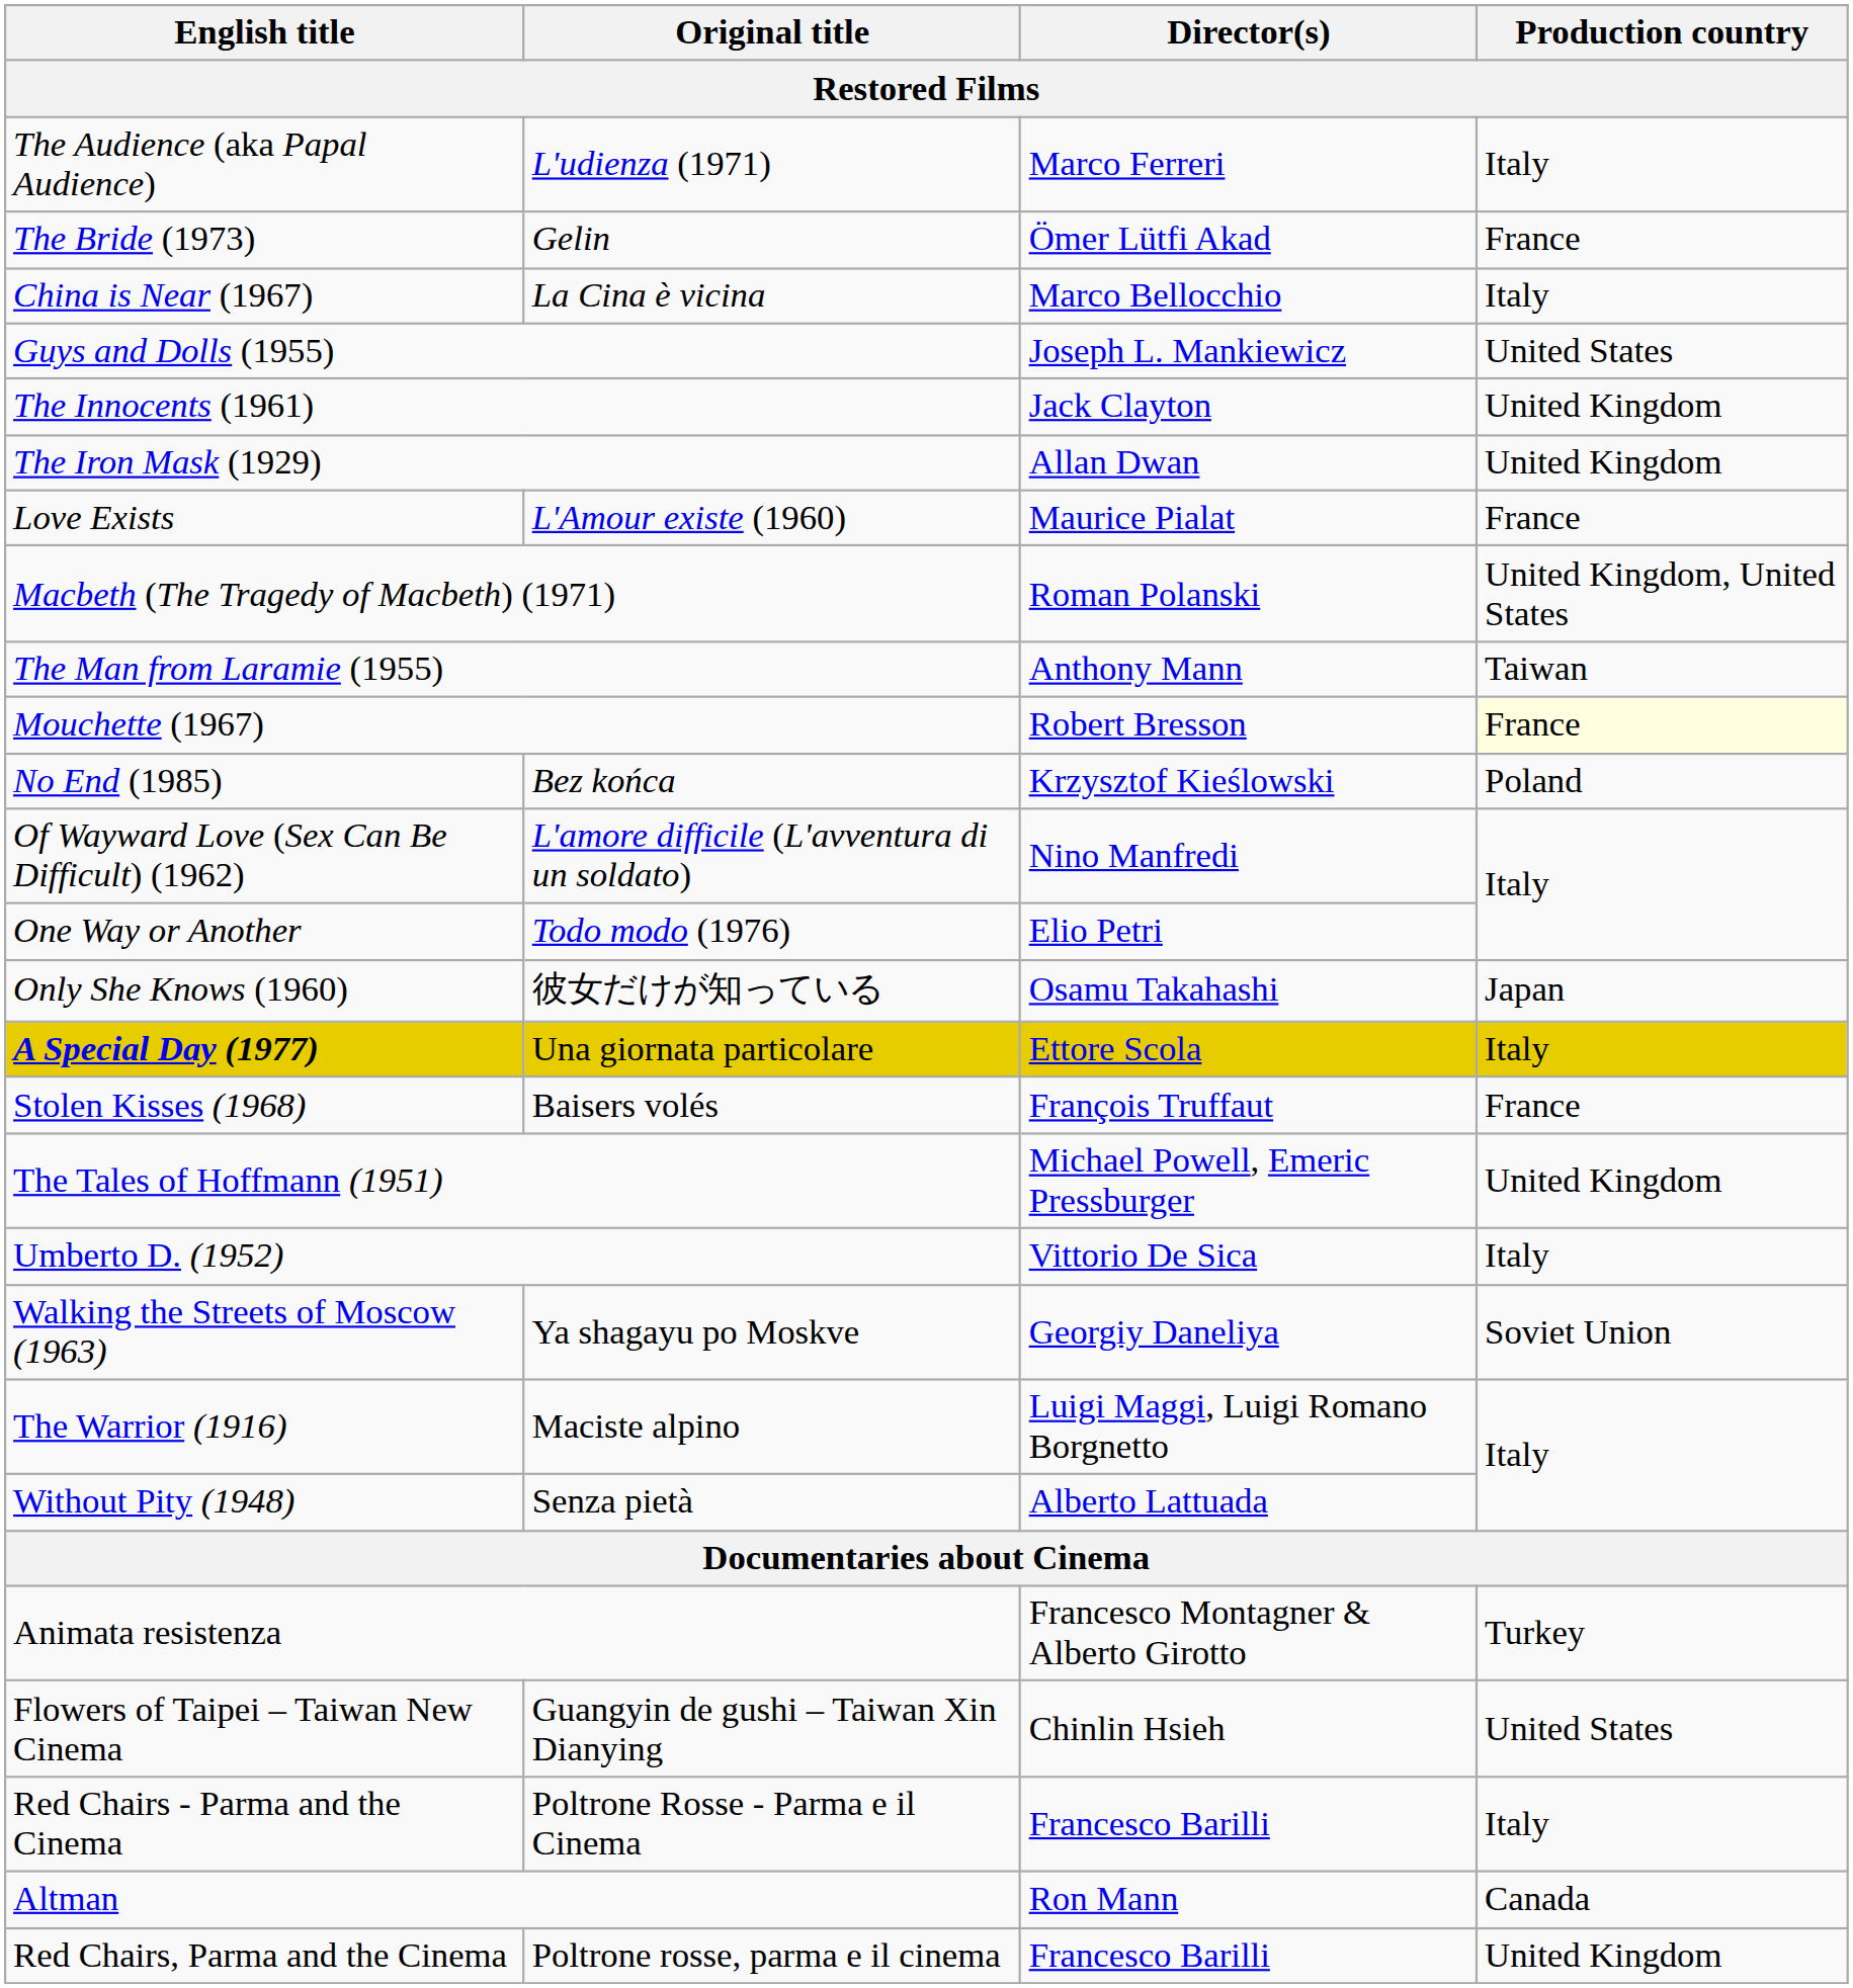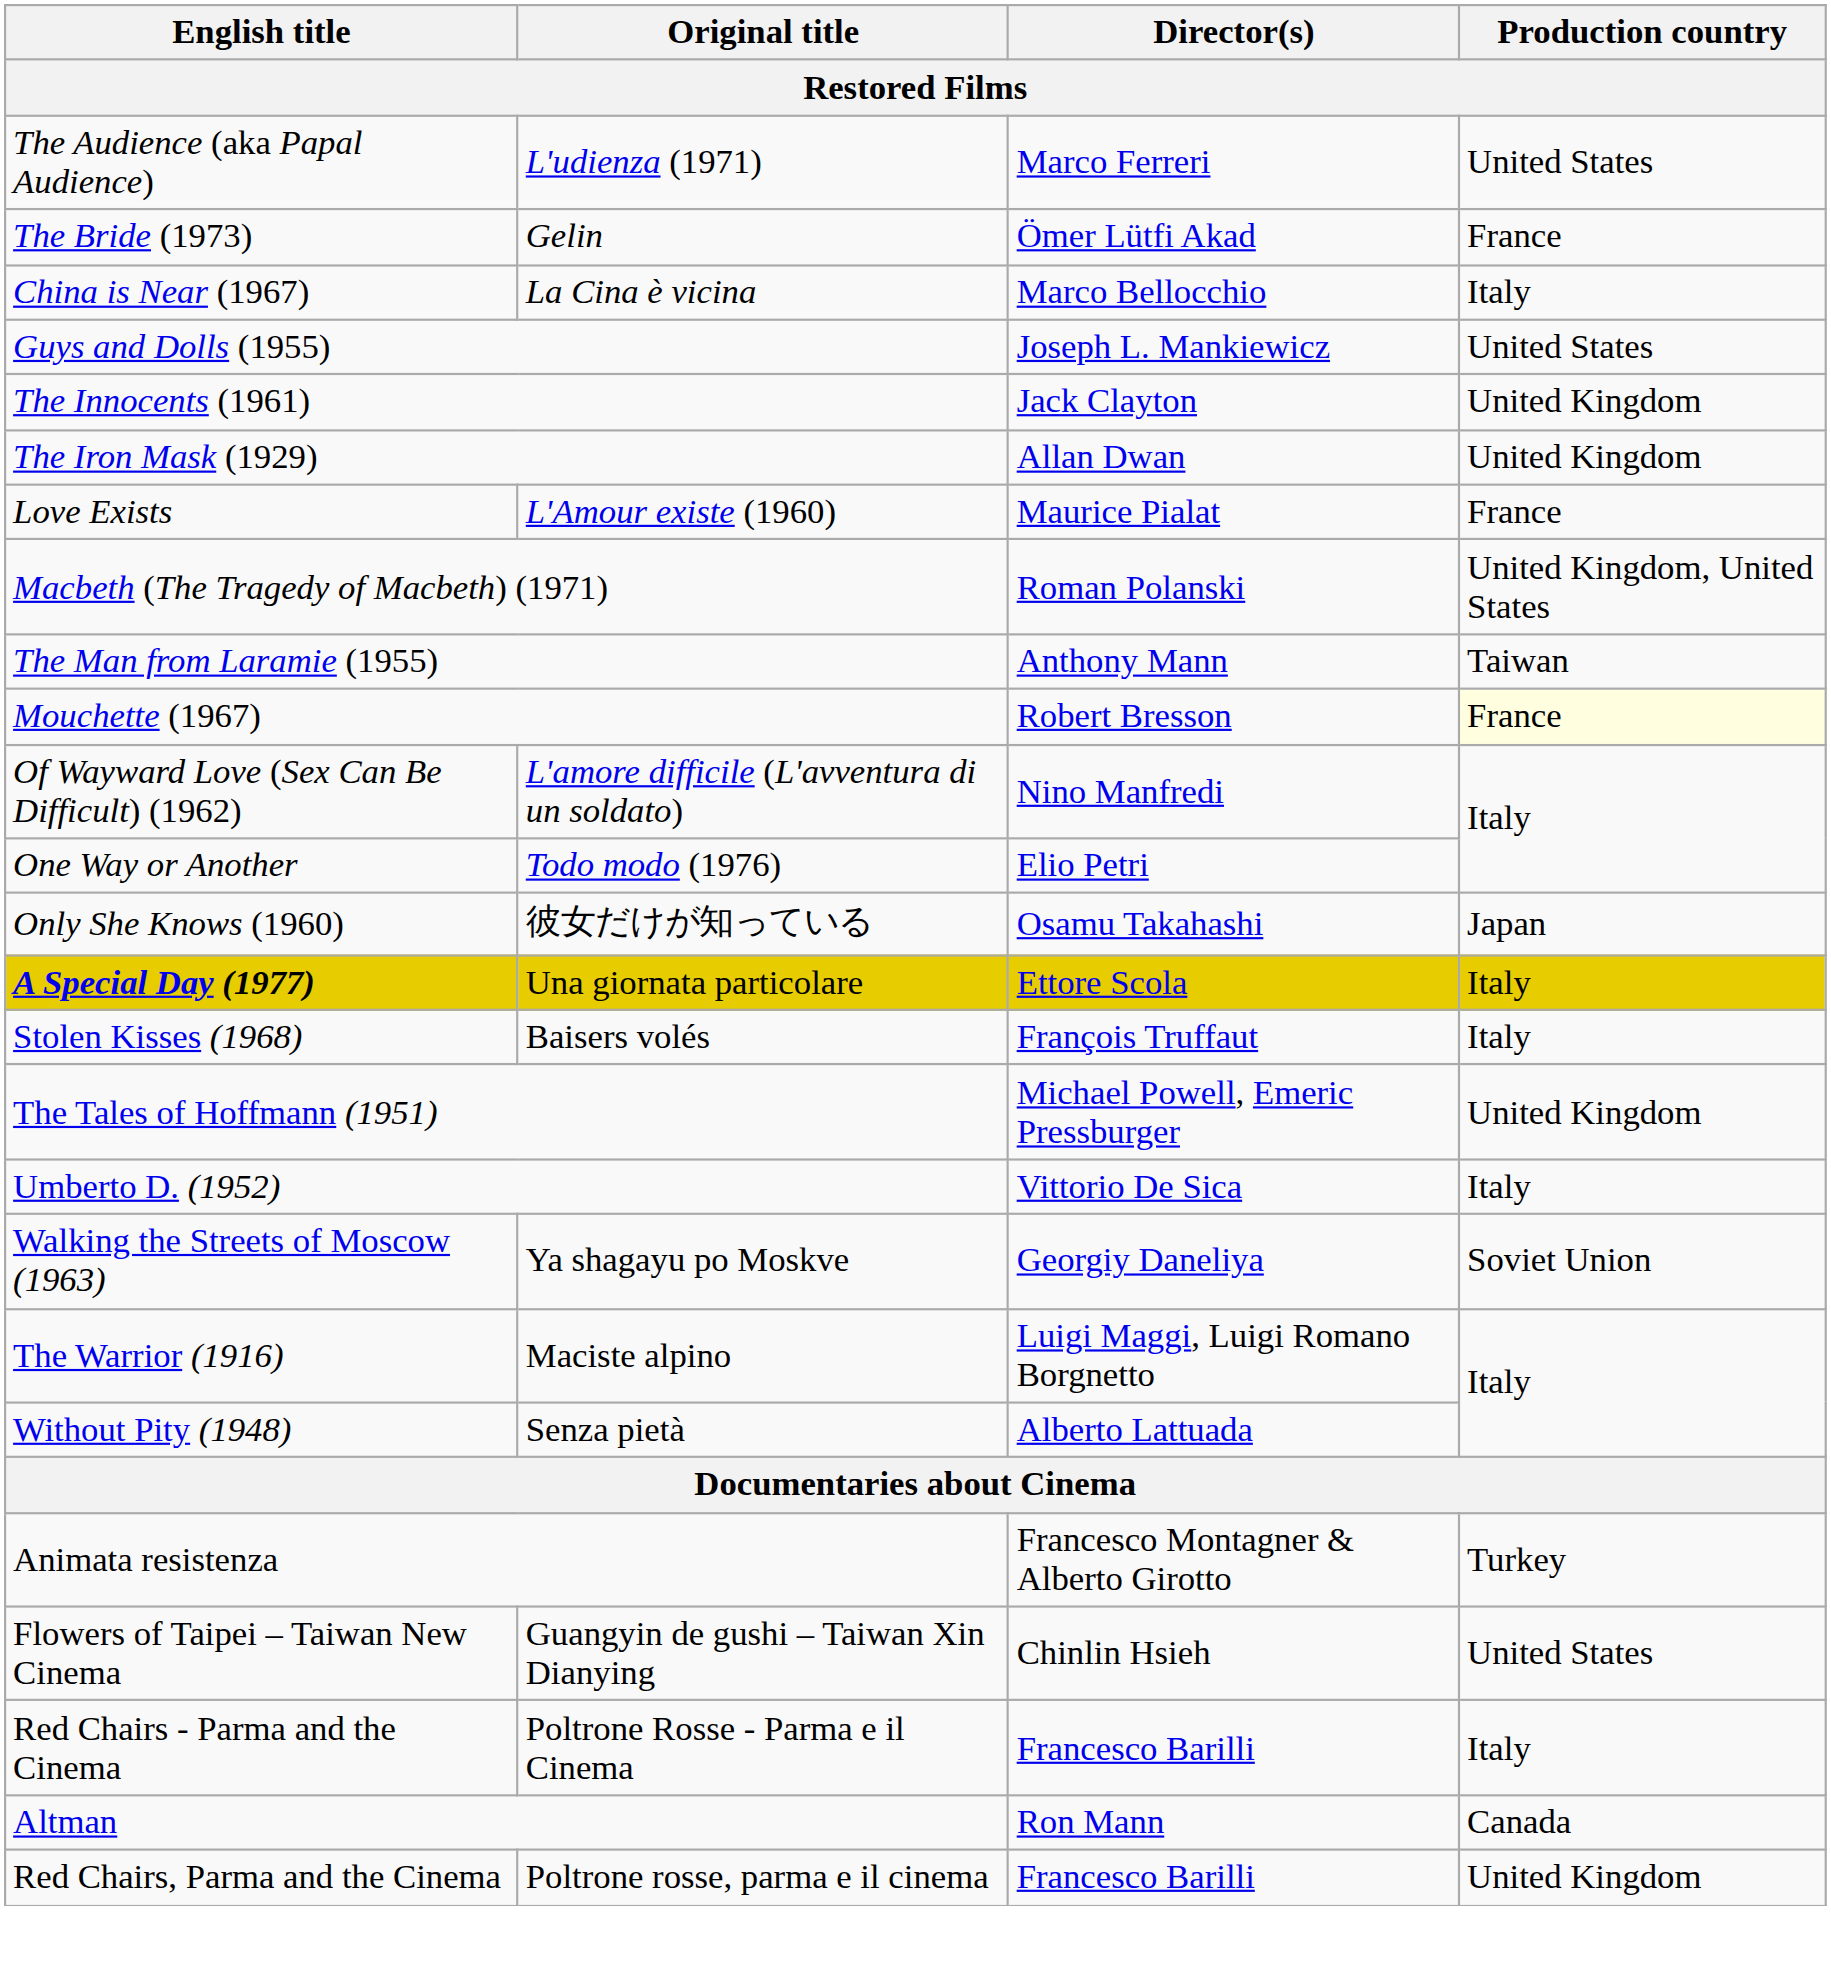 <table class="wikitable" style="width:95%; margin-bottom:0px">
 <tr>
 <th>English title</th>
 <th>Original title</th>
 <th>Director(s)</th>
 <th>Production country</th>
 </tr>
 <tr>
 <th colspan="4">Restored Films</th>
 </tr>
 <tr>
 <td data-sort-value="Audience"><em>The Audience</em> (aka <em>Papal Audience</em>)</td>
 <td data-sort-value="Udienza"><em><a href='#'>L'udienza</a></em> (1971)</td>
 <td data-sort-value="Ferreri"><a href='#'>Marco Ferreri</a></td>
-<td>Italy</td>
+<td>United States</td>
 </tr>
 <tr>
 <td><em><a href='#'>The Bride</a></em> (1973)</td>
 <td><em>Gelin</em></td>
 <td data-sort-value="Akad"><a href='#'>Ömer Lütfi Akad</a></td>
 <td>France</td>
 </tr>
 <tr>
 <td><em><a href='#'>China is Near</a></em> (1967)</td>
 <td data-sort-value="Cina"><em>La Cina è vicina</em></td>
 <td data-sort-value="Bellocchio"><a href='#'>Marco Bellocchio</a></td>
 <td>Italy</td>
 </tr>
 <tr>
 <td colspan=2><em><a href='#'>Guys and Dolls</a></em> (1955)</td>
 <td data-sort-value="Mankiewicz"><a href='#'>Joseph L. Mankiewicz</a></td>
 <td>United States</td>
 </tr>
 <tr>
 <td colspan=2 data-sort-value="Innocents"><em><a href='#'>The Innocents</a></em> (1961)</td>
 <td data-sort-value="Clayton"><a href='#'>Jack Clayton</a></td>
 <td>United Kingdom</td>
 </tr>
 <tr>
 <td colspan=2 data-sort-value="Iron"><em><a href='#'>The Iron Mask</a></em> (1929)</td>
 <td data-sort-value="Dwan"><a href='#'>Allan Dwan</a></td>
 <td>United Kingdom</td>
 </tr>
 <tr>
 <td><em>Love Exists</em></td>
 <td data-sort-value="Amour"><em><a href='#'>L'Amour existe</a></em> (1960)</td>
 <td data-sort-value="Pialat"><a href='#'>Maurice Pialat</a></td>
 <td>France</td>
 </tr>
 <tr>
 <td colspan=2><em><a href='#'>Macbeth</a></em> (<em>The Tragedy of Macbeth</em>) (1971)</td>
 <td data-sort-value="Polanski"><a href='#'>Roman Polanski</a></td>
 <td>United Kingdom, United States</td>
 </tr>
 <tr>
 <td colspan=2 data-sort-value="Man"><em><a href='#'>The Man from Laramie</a></em> (1955)</td>
 <td data-sort-value="Mann"><a href='#'>Anthony Mann</a></td>
 <td>Taiwan</td>
 </tr>
 <tr>
 <td colspan=2><em><a href='#'>Mouchette</a></em> (1967)</td>
 <td data-sort-value="Bresson"><a href='#'>Robert Bresson</a></td>
 <td style="background: lightyellow;">France</td>
 </tr>
 <tr>
-<td><em><a href='#'>No End</a></em> (1985)</td>
-<td><em>Bez końca</em></td>
-<td data-sort-value="Kieślowski"><a href='#'>Krzysztof Kieślowski</a></td>
-<td>Poland</td>
-</tr>
-<tr>
 <td><em>Of Wayward Love</em> (<em>Sex Can Be Difficult</em>) (1962)</td>
 <td data-sort-value="Amore"><em><a href='#'>L'amore difficile</a></em> (<em>L'avventura di un soldato</em>)</td>
 <td data-sort-value="Manfredi"><a href='#'>Nino Manfredi</a></td>
 <td rowspan="2">Italy</td>
 </tr>
 <tr>
 <td><em>One Way or Another</em></td>
 <td><em><a href='#'>Todo modo</a></em> (1976)</td>
 <td data-sort-value="Petri"><a href='#'>Elio Petri</a></td>
 </tr>
 <tr>
 <td><em>Only She Knows</em> (1960)</td>
 <td>彼女だけが知っている</td>
 <td data-sort-value="Takahashi"><a href='#'>Osamu Takahashi</a></td>
 <td>Japan</td>
 </tr>
 <tr style="background:#E7CD00;">
 <td data-sort-value="Special"><strong><em><a href='#'>A Special Day</a><em> (1977)<strong></td>
 <td data-sort-value="Giornata"></em></strong>Una giornata particolare<strong><em></td>
 <td data-sort-value="Scola"></strong><a href='#'>Ettore Scola</a><strong></td>
 <td></strong>Italy<strong></td>
 </tr>
 <tr>
 <td></em><a href='#'>Stolen Kisses</a><em> (1968)</td>
 <td></em>Baisers volés<em></td>
 <td data-sort-value="Truffaut"><a href='#'>François Truffaut</a></td>
-<td>France</td>
+<td>Italy</td>
 </tr>
 <tr>
 <td colspan=2 data-sort-value="Tales"></em><a href='#'>The Tales of Hoffmann</a><em> (1951)</td>
 <td data-sort-value="Powell"><a href='#'>Michael Powell</a>, <a href='#'>Emeric Pressburger</a></td>
 <td>United Kingdom</td>
 </tr>
 <tr>
 <td colspan=2></em><a href='#'>Umberto D.</a><em> (1952)</td>
 <td data-sort-value="De Sica"><a href='#'>Vittorio De Sica</a></td>
 <td>Italy</td>
 </tr>
 <tr>
 <td></em><a href='#'>Walking the Streets of Moscow</a><em> (1963)</td>
 <td></em>Ya shagayu po Moskve<em></td>
 <td data-sort-value="Daneliya"><a href='#'>Georgiy Daneliya</a></td>
 <td>Soviet Union</td>
 </tr>
 <tr>
 <td data-sort-value="Warrior"></em><a href='#'>The Warrior</a><em> (1916)</td>
 <td></em>Maciste alpino<em></td>
 <td data-sort-value="Maggi"><a href='#'>Luigi Maggi</a>, Luigi Romano Borgnetto</td>
 <td rowspan="2">Italy</td>
 </tr>
 <tr>
 <td></em><a href='#'>Without Pity</a><em> (1948)</td>
 <td></em>Senza pietà<em></td>
 <td data-sort-value="Lattuada"><a href='#'>Alberto Lattuada</a></td>
 </tr>
 <tr>
 <th colspan="4">Documentaries about Cinema</th>
 </tr>
 <tr>
 <td colspan="2"></em>Animata resistenza<em></td>
 <td>Francesco Montagner & Alberto Girotto</td>
 <td>Turkey</td>
 </tr>
 <tr>
 <td></em>Flowers of Taipei – Taiwan New Cinema<em></td>
 <td></em>Guangyin de gushi – Taiwan Xin Dianying<em></td>
 <td>Chinlin Hsieh</td>
 <td>United States</td>
 </tr>
 <tr>
 <td></em>Red Chairs - Parma and the Cinema<em></td>
 <td></em>Poltrone Rosse - Parma e il Cinema<em></td>
 <td><a href='#'>Francesco Barilli</a></td>
 <td>Italy</td>
 </tr>
 <tr>
 <td colspan="2"></em><a href='#'>Altman</a><em></td>
 <td><a href='#'>Ron Mann</a></td>
 <td>Canada</td>
 </tr>
 <tr>
 <td></em>Red Chairs, Parma and the Cinema<em></td>
 <td></em>Poltrone rosse, parma e il cinema<em></td>
 <td><a href='#'>Francesco Barilli</a></td>
 <td>United Kingdom</td>
 </tr>
 </table>
